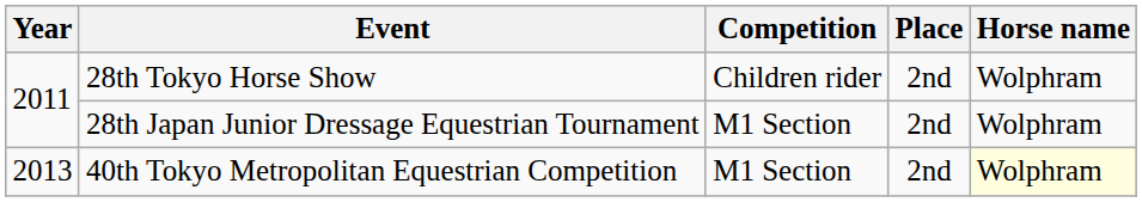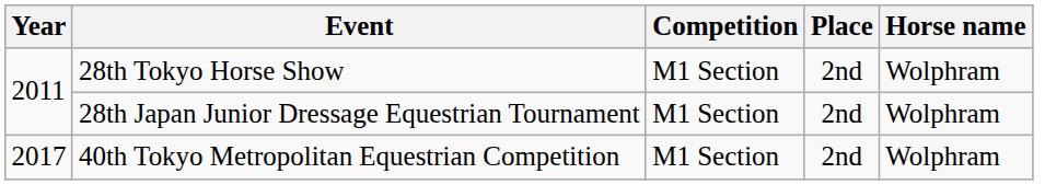 <table class="wikitable">
 <tr>
 <th>Year</th>
 <th>Event</th>
 <th>Competition</th>
 <th>Place</th>
 <th>Horse name</th>
 </tr>
 <tr>
 <td rowspan="2">2011</td>
 <td>28th Tokyo Horse Show</td>
-<td>Children rider</td>
+<td>M1 Section</td>
 <td style="text-align:center">2nd</td>
 <td>Wolphram</td>
 </tr>
 <tr>
 <td>28th Japan Junior Dressage Equestrian Tournament</td>
 <td>M1 Section</td>
 <td style="text-align:center">2nd</td>
 <td>Wolphram</td>
 </tr>
 <tr>
-<td>2013</td>
+<td>2017</td>
 <td>40th Tokyo Metropolitan Equestrian Competition</td>
 <td>M1 Section</td>
 <td style="text-align:center">2nd</td>
-<td style="background: lightyellow;">Wolphram</td>
+<td>Wolphram</td>
 </tr>
 </table>
